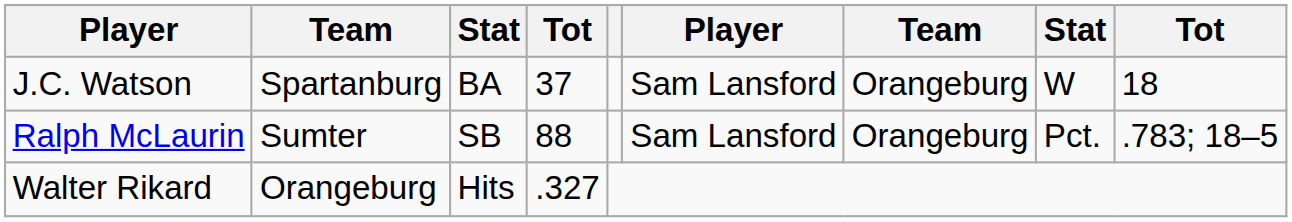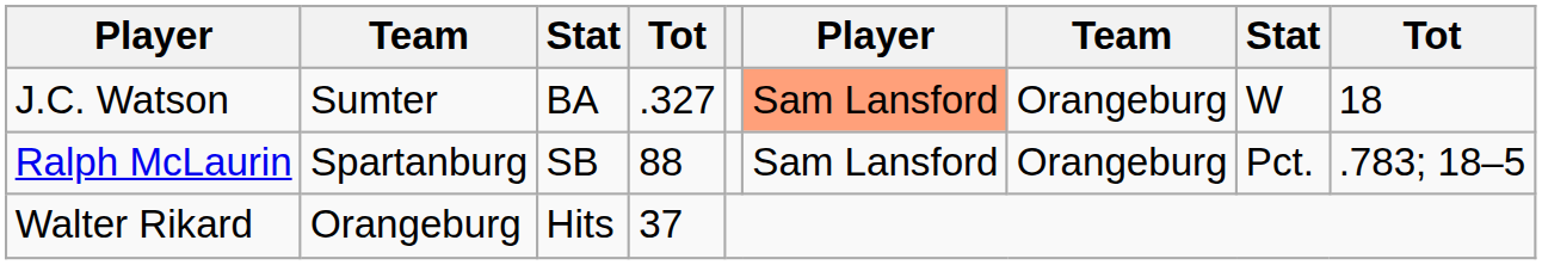 <table class="wikitable">
 <tr>
 <th>Player</th>
 <th>Team</th>
 <th>Stat</th>
 <th>Tot</th>
 <th></th>
 <th>Player</th>
 <th>Team</th>
 <th>Stat</th>
 <th>Tot</th>
 </tr>
 <tr>
 <td>J.C. Watson</td>
-<td>Spartanburg</td>
+<td>Sumter</td>
 <td>BA</td>
-<td>37</td>
+<td>.327</td>
 <td></td>
-<td>Sam Lansford</td>
+<td style="background: lightsalmon;">Sam Lansford</td>
 <td>Orangeburg</td>
 <td>W</td>
 <td>18</td>
 </tr>
 <tr>
 <td><a href='#'>Ralph McLaurin</a></td>
-<td>Sumter</td>
+<td>Spartanburg</td>
 <td>SB</td>
 <td>88</td>
 <td></td>
 <td>Sam Lansford</td>
 <td>Orangeburg</td>
 <td>Pct.</td>
 <td>.783; 18–5</td>
 </tr>
 <tr>
 <td>Walter Rikard</td>
 <td>Orangeburg</td>
 <td>Hits</td>
-<td>.327</td>
+<td>37</td>
 </tr>
 </table>
